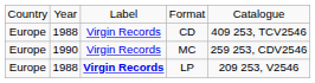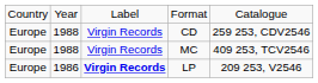 <table class="wikitable sortable plainrowheaders" style="text-align:center;">
 <tr>
 <td align=center>Country</td>
 <td align=center>Year</td>
 <td align=center>Label</td>
 <td align=center>Format</td>
 <td align=center>Catalogue</td>
 </tr>
 <tr>
 <td>Europe</td>
 <td>1988</td>
 <td><a href='#'>Virgin Records</a></td>
 <td>CD</td>
-<td>409 253, TCV2546</td>
-</tr>
-<tr>
-<td>Europe</td>
-<td>1990</td>
-<td><a href='#'>Virgin Records</a></td>
-<td>MC</td>
 <td>259 253, CDV2546</td>
 </tr>
 <tr>
 <td>Europe</td>
 <td>1988</td>
+<td><a href='#'>Virgin Records</a></td>
+<td>MC</td>
+<td>409 253, TCV2546</td>
+</tr>
+<tr>
+<td>Europe</td>
+<td>1986</td>
 <td><strong><a href='#'>Virgin Records</a></strong></td>
 <td>LP</td>
 <td>209 253, V2546</td>
 </tr>
 </table>
